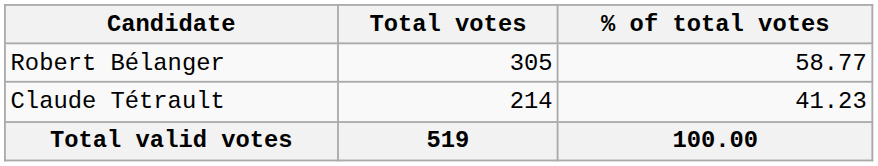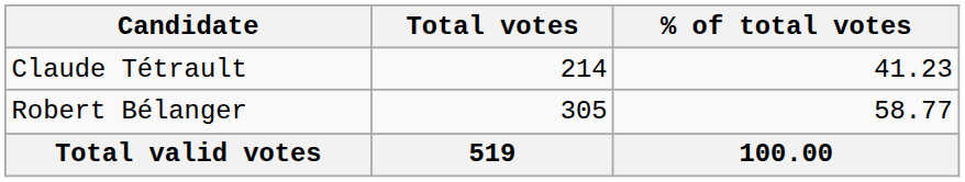 <table class="wikitable" width="475">
 <tr>
 <th align="left">Candidate</th>
 <th align="right">Total votes</th>
 <th align="right">% of total votes</th>
 </tr>
 <tr>
+<td align="left">Claude Tétrault</td>
+<td align="right">214</td>
+<td align="right">41.23</td>
+</tr>
+<tr>
 <td align="left">Robert Bélanger</td>
 <td align="right">305</td>
 <td align="right">58.77</td>
-</tr>
-<tr>
-<td align="left">Claude Tétrault</td>
-<td align="right">214</td>
-<td align="right">41.23</td>
 </tr>
 <tr bgcolor="#EEEEEE">
 <th align="left">Total valid votes</th>
 <th align="right"><strong>519</strong></th>
 <th align="right"><strong>100.00</strong></th>
 </tr>
 </table>
